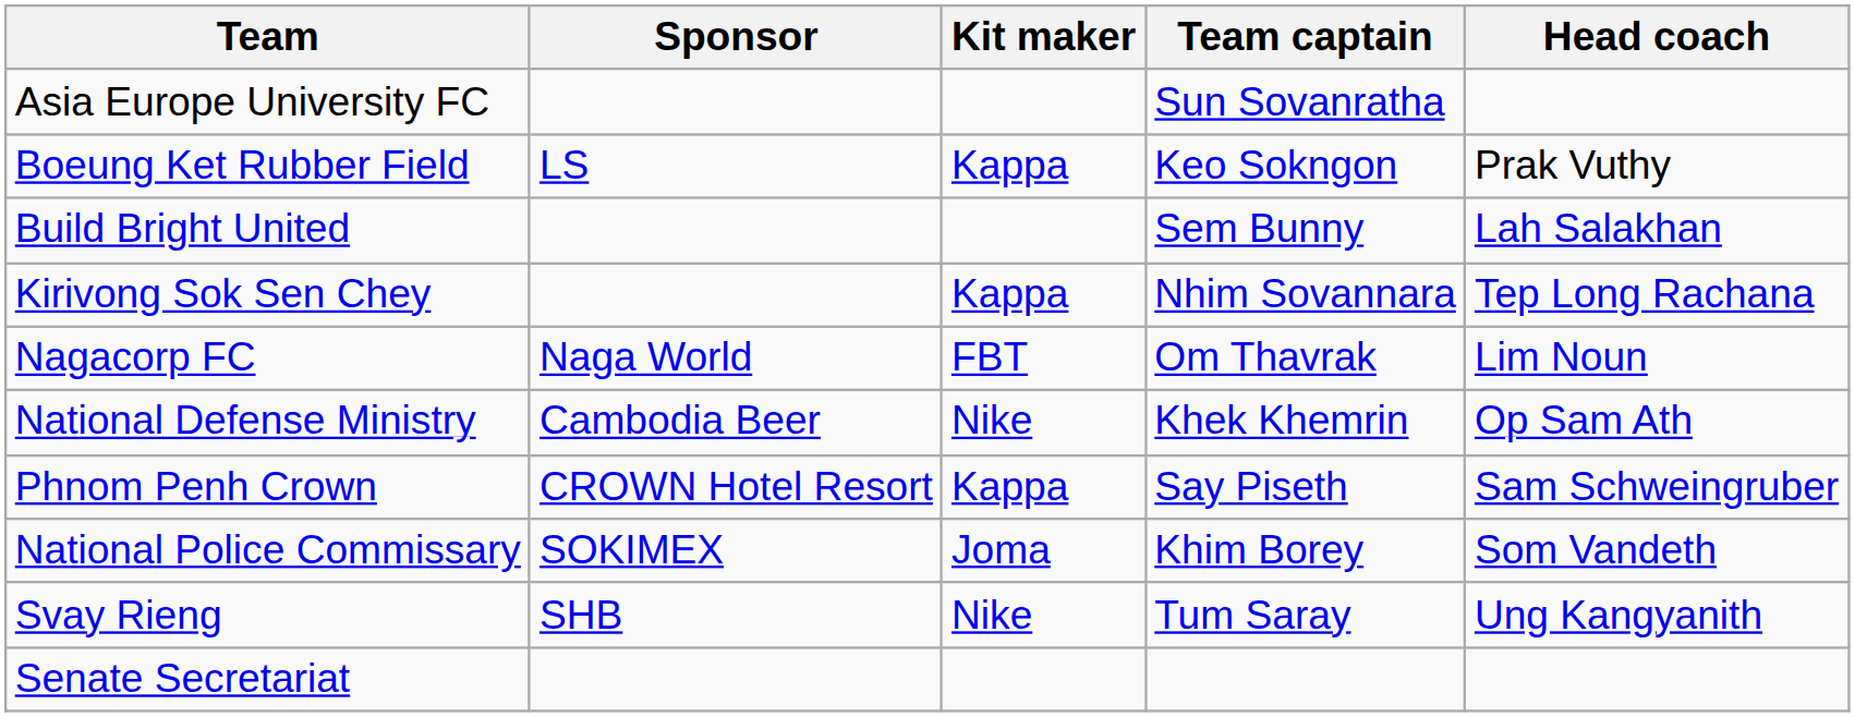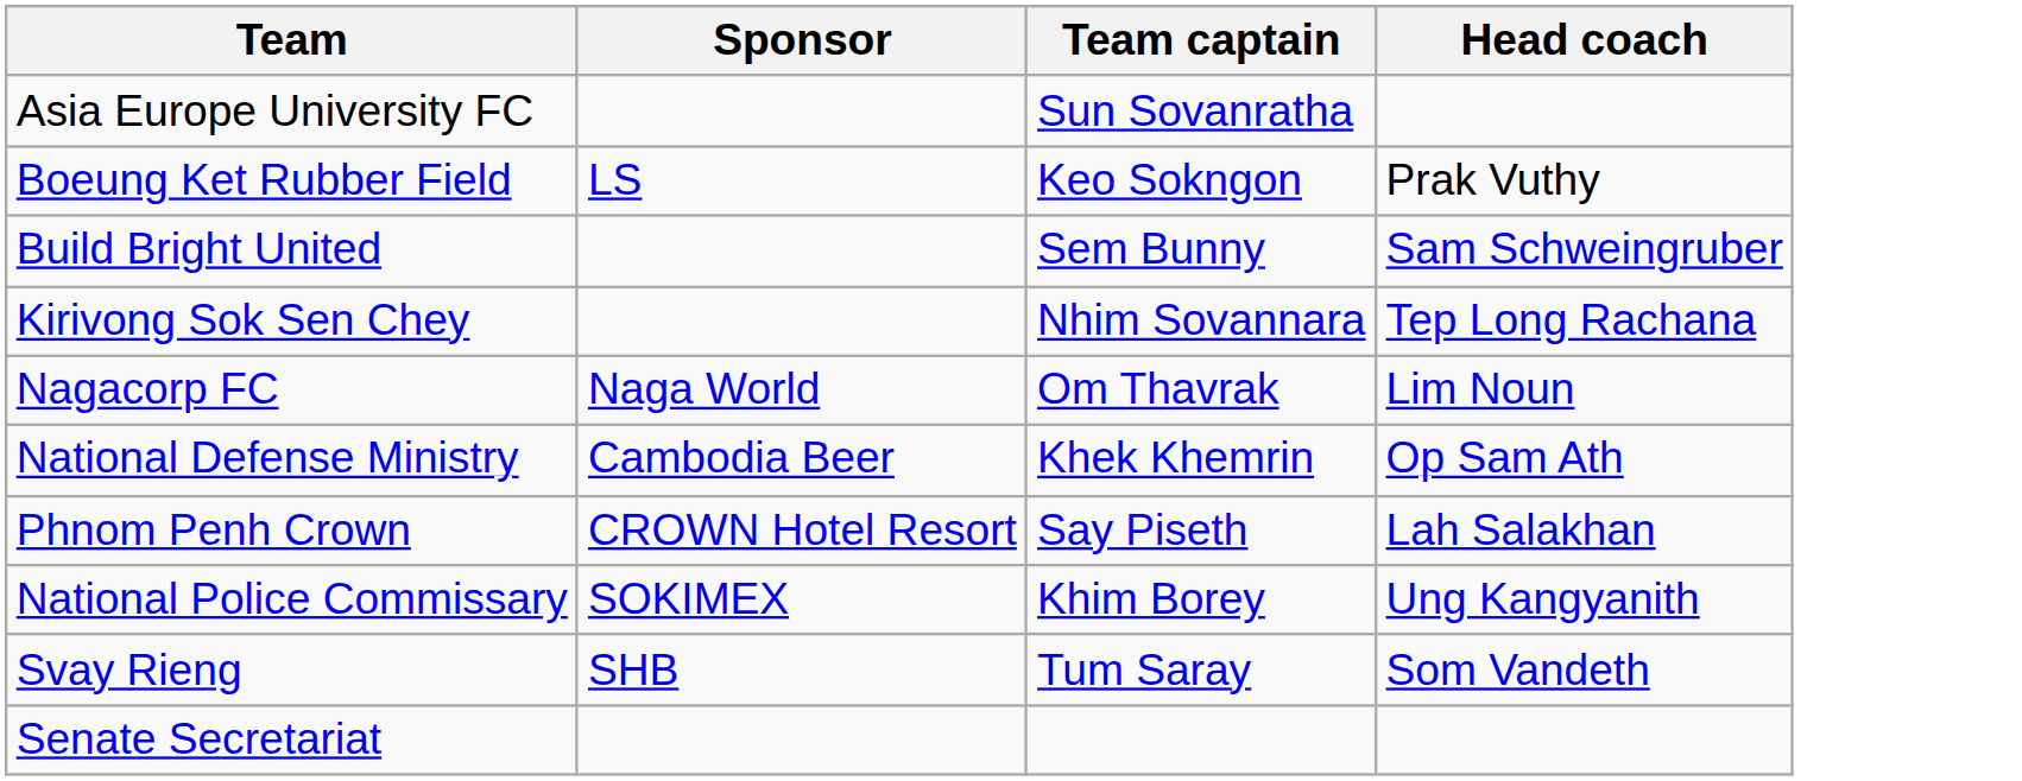 <table class="wikitable sortable" style="text-align: left;">
 <tr>
 <th>Team</th>
 <th>Sponsor</th>
-<th>Kit maker</th>
 <th>Team captain</th>
 <th>Head coach</th>
 </tr>
 <tr>
 <td>Asia Europe University FC</td>
-<td></td>
 <td></td>
 <td> <a href='#'>Sun Sovanratha</a></td>
 <td></td>
 </tr>
 <tr>
 <td><a href='#'>Boeung Ket Rubber Field</a></td>
 <td><a href='#'>LS</a></td>
-<td><a href='#'>Kappa</a></td>
 <td> <a href='#'>Keo Sokngon</a></td>
 <td> Prak Vuthy</td>
 </tr>
 <tr>
 <td><a href='#'>Build Bright United</a></td>
 <td></td>
-<td></td>
 <td> <a href='#'>Sem Bunny</a></td>
-<td> <a href='#'>Lah Salakhan</a></td>
+<td> <a href='#'>Sam Schweingruber</a></td>
 </tr>
 <tr>
 <td><a href='#'>Kirivong Sok Sen Chey</a></td>
 <td></td>
-<td><a href='#'>Kappa</a></td>
 <td> <a href='#'>Nhim Sovannara</a></td>
 <td> <a href='#'>Tep Long Rachana</a></td>
 </tr>
 <tr>
 <td><a href='#'>Nagacorp FC</a></td>
 <td><a href='#'>Naga World</a></td>
-<td><a href='#'>FBT</a></td>
 <td> <a href='#'>Om Thavrak</a></td>
 <td> <a href='#'>Lim Noun</a></td>
 </tr>
 <tr>
 <td><a href='#'>National Defense Ministry</a></td>
 <td><a href='#'>Cambodia Beer</a></td>
-<td><a href='#'>Nike</a></td>
 <td> <a href='#'>Khek Khemrin</a></td>
 <td> <a href='#'>Op Sam Ath</a></td>
 </tr>
 <tr>
 <td><a href='#'>Phnom Penh Crown</a></td>
 <td><a href='#'>CROWN Hotel Resort</a></td>
-<td><a href='#'>Kappa</a></td>
 <td> <a href='#'>Say Piseth</a></td>
-<td> <a href='#'>Sam Schweingruber</a></td>
+<td> <a href='#'>Lah Salakhan</a></td>
 </tr>
 <tr>
 <td><a href='#'>National Police Commissary</a></td>
 <td><a href='#'>SOKIMEX</a></td>
-<td><a href='#'>Joma</a></td>
 <td> <a href='#'>Khim Borey</a></td>
-<td> <a href='#'>Som Vandeth</a></td>
+<td> <a href='#'>Ung Kangyanith</a></td>
 </tr>
 <tr>
 <td><a href='#'>Svay Rieng</a></td>
 <td><a href='#'>SHB</a></td>
-<td><a href='#'>Nike</a></td>
 <td> <a href='#'>Tum Saray</a></td>
-<td> <a href='#'>Ung Kangyanith</a></td>
+<td> <a href='#'>Som Vandeth</a></td>
 </tr>
 <tr>
 <td><a href='#'>Senate Secretariat</a></td>
 <td></td>
 <td></td>
 <td></td>
-<td></td>
 </tr>
 </table>
